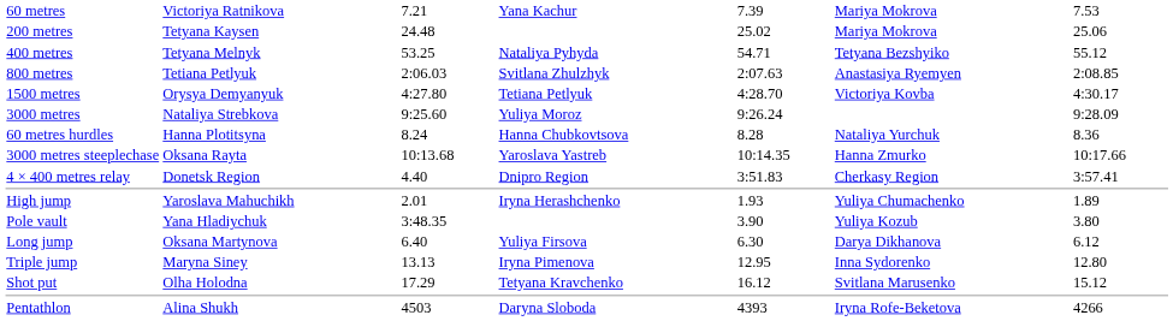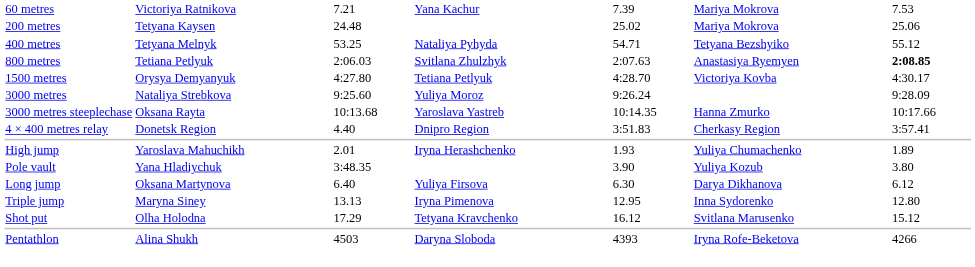 <table>
 <tr>
 <td><a href='#'>60 metres</a></td>
 <td width=250><a href='#'>Victoriya Ratnikova</a></td>
 <td width=100>7.21 </td>
 <td width=250><a href='#'>Yana Kachur</a></td>
 <td width=100>7.39</td>
 <td width=250><a href='#'>Mariya Mokrova</a></td>
 <td width=100>7.53 </td>
 </tr>
 <tr>
 <td><a href='#'>200 metres</a></td>
 <td><a href='#'>Tetyana Kaysen</a></td>
 <td>24.48</td>
 <td></td>
 <td>25.02 </td>
 <td><a href='#'>Mariya Mokrova</a></td>
 <td>25.06 </td>
 </tr>
 <tr>
 <td><a href='#'>400 metres</a></td>
 <td><a href='#'>Tetyana Melnyk</a></td>
 <td>53.25</td>
 <td><a href='#'>Nataliya Pyhyda</a></td>
 <td>54.71</td>
 <td><a href='#'>Tetyana Bezshyiko</a></td>
 <td>55.12 </td>
 </tr>
 <tr>
 <td><a href='#'>800 metres</a></td>
 <td><a href='#'>Tetiana Petlyuk</a></td>
 <td>2:06.03 </td>
 <td><a href='#'>Svitlana Zhulzhyk</a></td>
 <td>2:07.63</td>
 <td><a href='#'>Anastasiya Ryemyen</a></td>
-<td>2:08.85 </td>
+<td><strong>2:08.85 </strong></td>
 </tr>
 <tr>
 <td><a href='#'>1500 metres</a></td>
 <td><a href='#'>Orysya Demyanyuk</a></td>
 <td>4:27.80 </td>
 <td><a href='#'>Tetiana Petlyuk</a></td>
 <td>4:28.70 </td>
 <td><a href='#'>Victoriya Kovba</a></td>
 <td>4:30.17 </td>
 </tr>
 <tr>
 <td><a href='#'>3000 metres</a></td>
 <td><a href='#'>Nataliya Strebkova</a></td>
 <td>9:25.60 </td>
 <td><a href='#'>Yuliya Moroz</a></td>
 <td>9:26.24 </td>
 <td></td>
 <td>9:28.09</td>
-</tr>
-<tr>
-<td><a href='#'>60 metres hurdles</a></td>
-<td><a href='#'>Hanna Plotitsyna</a></td>
-<td>8.24</td>
-<td><a href='#'>Hanna Chubkovtsova</a></td>
-<td>8.28 </td>
-<td><a href='#'>Nataliya Yurchuk</a></td>
-<td>8.36</td>
 </tr>
 <tr>
 <td><a href='#'>3000 metres steeplechase</a></td>
 <td><a href='#'>Oksana Rayta</a></td>
 <td>10:13.68 </td>
 <td><a href='#'>Yaroslava Yastreb</a></td>
 <td>10:14.35 </td>
 <td><a href='#'>Hanna Zmurko</a></td>
 <td>10:17.66 </td>
 </tr>
 <tr>
 <td><a href='#'>4 × 400 metres relay</a></td>
 <td><a href='#'>Donetsk Region</a><br></td>
 <td>4.40</td>
 <td><a href='#'>Dnipro Region</a><br></td>
 <td>3:51.83</td>
 <td><a href='#'>Cherkasy Region</a><br></td>
 <td>3:57.41</td>
 </tr>
 <tr bgcolor=silver>
 <td colspan=7></td>
 </tr>
 <tr>
 <td><a href='#'>High jump</a></td>
 <td><a href='#'>Yaroslava Mahuchikh</a></td>
 <td>2.01</td>
 <td><a href='#'>Iryna Herashchenko</a></td>
 <td>1.93</td>
 <td><a href='#'>Yuliya Chumachenko</a></td>
 <td>1.89</td>
 </tr>
 <tr>
 <td><a href='#'>Pole vault</a></td>
 <td><a href='#'>Yana Hladiychuk</a></td>
 <td>3:48.35</td>
 <td></td>
 <td>3.90 </td>
 <td><a href='#'>Yuliya Kozub</a></td>
 <td>3.80 </td>
 </tr>
 <tr>
 <td><a href='#'>Long jump</a></td>
 <td><a href='#'>Oksana Martynova</a></td>
 <td>6.40</td>
 <td><a href='#'>Yuliya Firsova</a></td>
 <td>6.30 </td>
 <td><a href='#'>Darya Dikhanova</a></td>
 <td>6.12 </td>
 </tr>
 <tr>
 <td><a href='#'>Triple jump</a></td>
 <td><a href='#'>Maryna Siney</a></td>
 <td>13.13</td>
 <td><a href='#'>Iryna Pimenova</a></td>
 <td>12.95</td>
 <td><a href='#'>Inna Sydorenko</a></td>
 <td>12.80 </td>
 </tr>
 <tr>
 <td><a href='#'>Shot put</a></td>
 <td><a href='#'>Olha Holodna</a></td>
 <td>17.29</td>
 <td><a href='#'>Tetyana Kravchenko</a></td>
 <td>16.12 </td>
 <td><a href='#'>Svitlana Marusenko</a></td>
 <td>15.12 </td>
 </tr>
 <tr bgcolor=silver>
 <td colspan=7></td>
 </tr>
 <tr>
 <td><a href='#'>Pentathlon</a></td>
 <td><a href='#'>Alina Shukh</a></td>
 <td>4503</td>
 <td><a href='#'>Daryna Sloboda</a></td>
 <td>4393</td>
 <td><a href='#'>Iryna Rofe-Beketova</a></td>
 <td>4266</td>
 </tr>
 </table>
